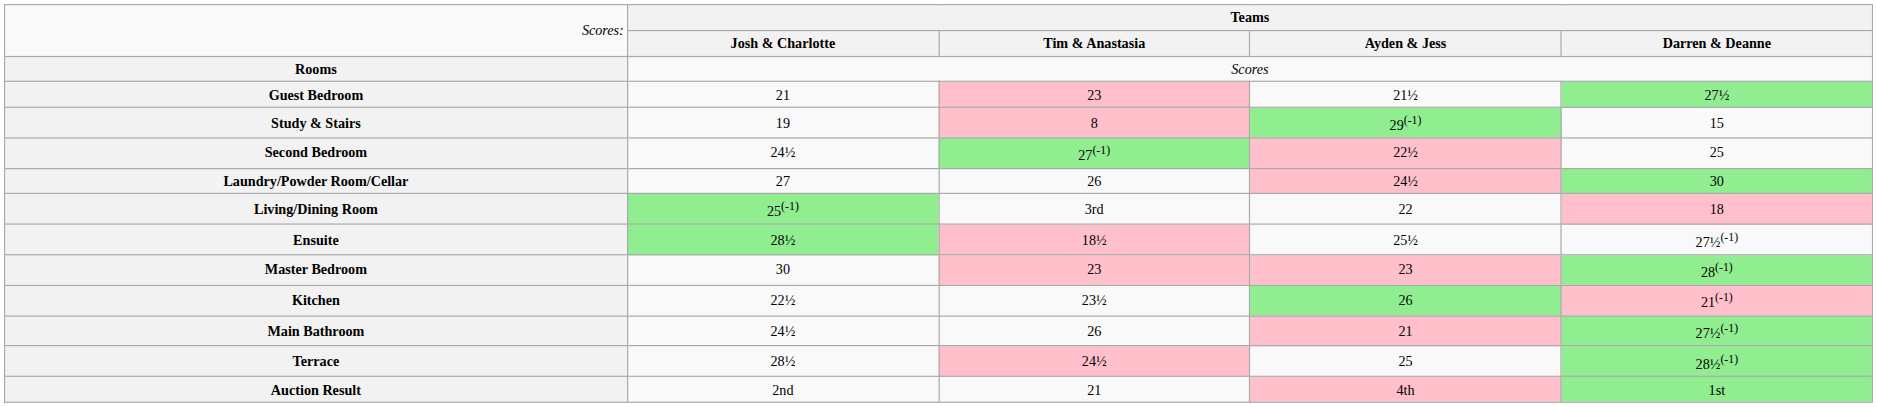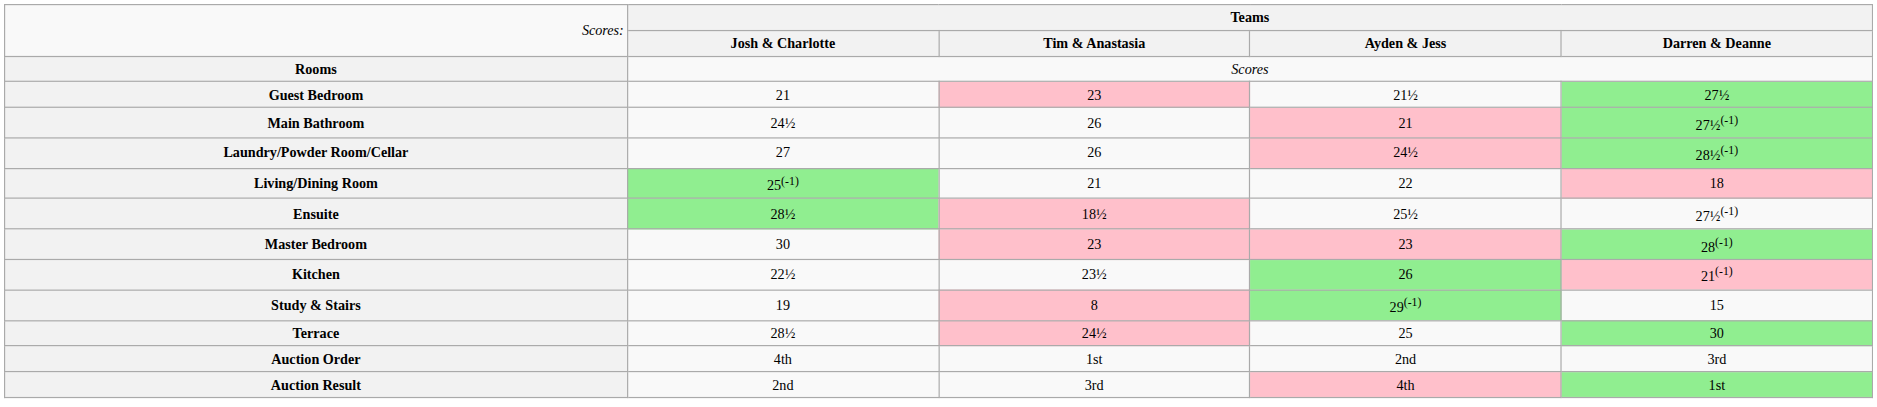 <table class="wikitable" style="text-align: center; font-size: 9pt; line-height:16px; width:100%">
 <tr>
 <td style="width:10%; text-align:right;" rowspan="2"><em>Scores:</em></td>
 <th colspan="4">Teams</th>
 </tr>
 <tr>
 <th style="width:5%;" scope="col" style="background:#00BFFF; color:black;">Josh & Charlotte</th>
 <th style="width:5%;" scope="col" style="background:#FDEE00; color:black;">Tim & Anastasia</th>
 <th style="width:5%;" scope="col" style="background:#A4C639; color:black;">Ayden & Jess</th>
 <th style="width:5%;" scope="col" style="background:#FF0800; color:white;">Darren & Deanne</th>
 </tr>
 <tr>
 <th>Rooms</th>
 <td colspan="4"><em>Scores</em></td>
 </tr>
 <tr>
 <th style="width:5%;">Guest Bedroom</th>
 <td>21</td>
 <td bgcolor="pink">23</td>
 <td>21½</td>
 <td bgcolor="lightgreen">27½</td>
 </tr>
 <tr>
-<th style="width:5%;">Study & Stairs</th>
-<td>19</td>
-<td bgcolor="pink">8</td>
-<td bgcolor="lightgreen">29<sup>(-1)</sup></td>
-<td>15</td>
-</tr>
-<tr>
-<th style="width:5%;">Second Bedroom</th>
+<th style="width:5%;">Main Bathroom</th>
 <td>24½</td>
-<td bgcolor="lightgreen">27<sup>(-1)</sup></td>
-<td bgcolor="pink">22½</td>
-<td>25</td>
+<td>26</td>
+<td bgcolor="pink">21</td>
+<td bgcolor="lightgreen">27½<sup>(-1)</sup></td>
 </tr>
 <tr>
 <th style="width:5%;">Laundry/Powder Room/Cellar</th>
 <td>27</td>
 <td>26</td>
 <td bgcolor="pink">24½</td>
-<td bgcolor="lightgreen">30</td>
+<td bgcolor="lightgreen">28½<sup>(-1)</sup></td>
 </tr>
 <tr>
 <th style="width:5%;">Living/Dining Room</th>
 <td bgcolor="lightgreen">25<sup>(-1)</sup></td>
-<td>3rd</td>
+<td>21</td>
 <td>22</td>
 <td bgcolor="pink">18</td>
 </tr>
 <tr>
 <th style="width:5%;">Ensuite</th>
 <td bgcolor="lightgreen">28½</td>
 <td bgcolor="pink">18½</td>
 <td>25½</td>
 <td>27½<sup>(-1)</sup></td>
 </tr>
 <tr>
 <th style="width:5%;">Master Bedroom</th>
 <td>30</td>
 <td bgcolor="pink">23</td>
 <td bgcolor="pink">23</td>
 <td bgcolor="lightgreen">28<sup>(-1)</sup></td>
 </tr>
 <tr>
 <th style="width:5%;">Kitchen</th>
 <td>22½</td>
 <td>23½</td>
 <td bgcolor="lightgreen">26</td>
 <td bgcolor="pink">21<sup>(-1)</sup></td>
 </tr>
 <tr>
-<th style="width:5%;">Main Bathroom</th>
-<td>24½</td>
-<td>26</td>
-<td bgcolor="pink">21</td>
-<td bgcolor="lightgreen">27½<sup>(-1)</sup></td>
+<th style="width:5%;">Study & Stairs</th>
+<td>19</td>
+<td bgcolor="pink">8</td>
+<td bgcolor="lightgreen">29<sup>(-1)</sup></td>
+<td>15</td>
 </tr>
 <tr>
 <th style="width:5%;">Terrace</th>
 <td>28½</td>
 <td bgcolor="pink">24½</td>
 <td>25</td>
-<td bgcolor="lightgreen">28½<sup>(-1)</sup></td>
+<td bgcolor="lightgreen">30</td>
+</tr>
+<tr>
+<th style="width:5%;">Auction Order</th>
+<td>4th</td>
+<td>1st</td>
+<td>2nd</td>
+<td>3rd</td>
 </tr>
 <tr>
 <th style="width:5%;">Auction Result</th>
 <td>2nd</td>
-<td>21</td>
+<td>3rd</td>
 <td bgcolor="pink">4th</td>
 <td bgcolor="lightgreen">1st</td>
 </tr>
 </table>
